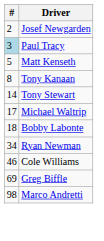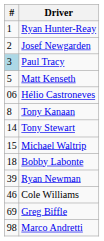 <table class="wikitable" style="font-size:95%">
 <tr>
 <th>#</th>
 <th>Driver</th>
+</tr>
+<tr>
+<td>1</td>
+<td><a href='#'>Ryan Hunter-Reay</a></td>
 </tr>
 <tr>
 <td>2</td>
 <td><a href='#'>Josef Newgarden</a></td>
 </tr>
 <tr>
 <td style="background: lightblue;">3</td>
 <td><a href='#'>Paul Tracy</a></td>
 </tr>
 <tr>
 <td>5</td>
 <td><a href='#'>Matt Kenseth</a></td>
 </tr>
 <tr>
+<td>06</td>
+<td><a href='#'>Hélio Castroneves</a></td>
+</tr>
+<tr>
 <td>8</td>
 <td><a href='#'>Tony Kanaan</a></td>
 </tr>
 <tr>
 <td>14</td>
 <td><a href='#'>Tony Stewart</a></td>
 </tr>
 <tr>
-<td>17</td>
+<td>15</td>
 <td><a href='#'>Michael Waltrip</a></td>
 </tr>
 <tr>
 <td>18</td>
 <td><a href='#'>Bobby Labonte</a></td>
 </tr>
 <tr>
-<td>34</td>
+<td>39</td>
 <td><a href='#'>Ryan Newman</a></td>
 </tr>
 <tr>
 <td>46</td>
 <td>Cole Williams</td>
 </tr>
 <tr>
 <td>69</td>
 <td><a href='#'>Greg Biffle</a></td>
 </tr>
 <tr>
 <td>98</td>
 <td><a href='#'>Marco Andretti</a></td>
 </tr>
 </table>
